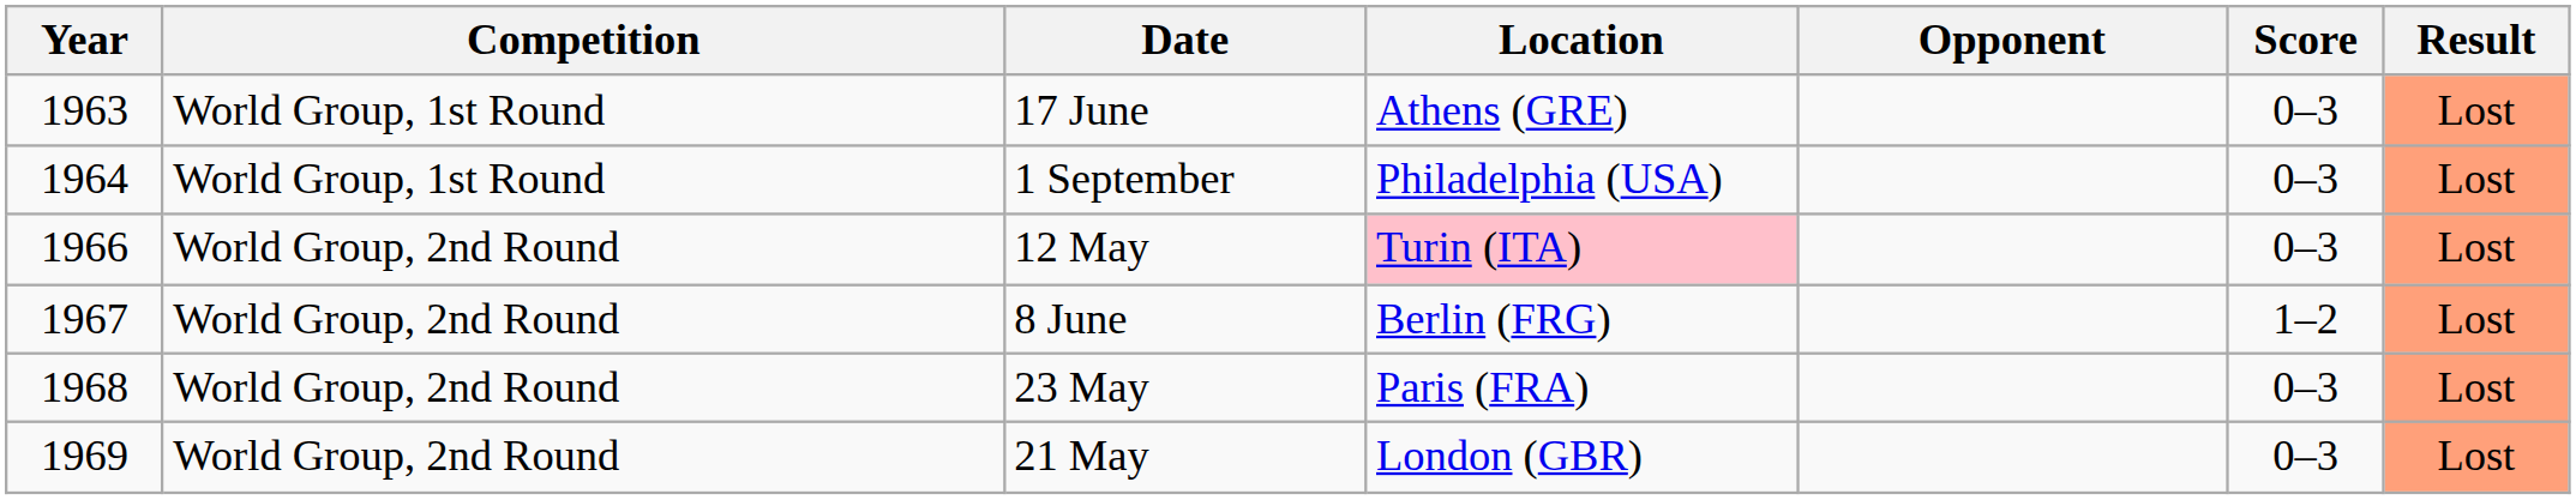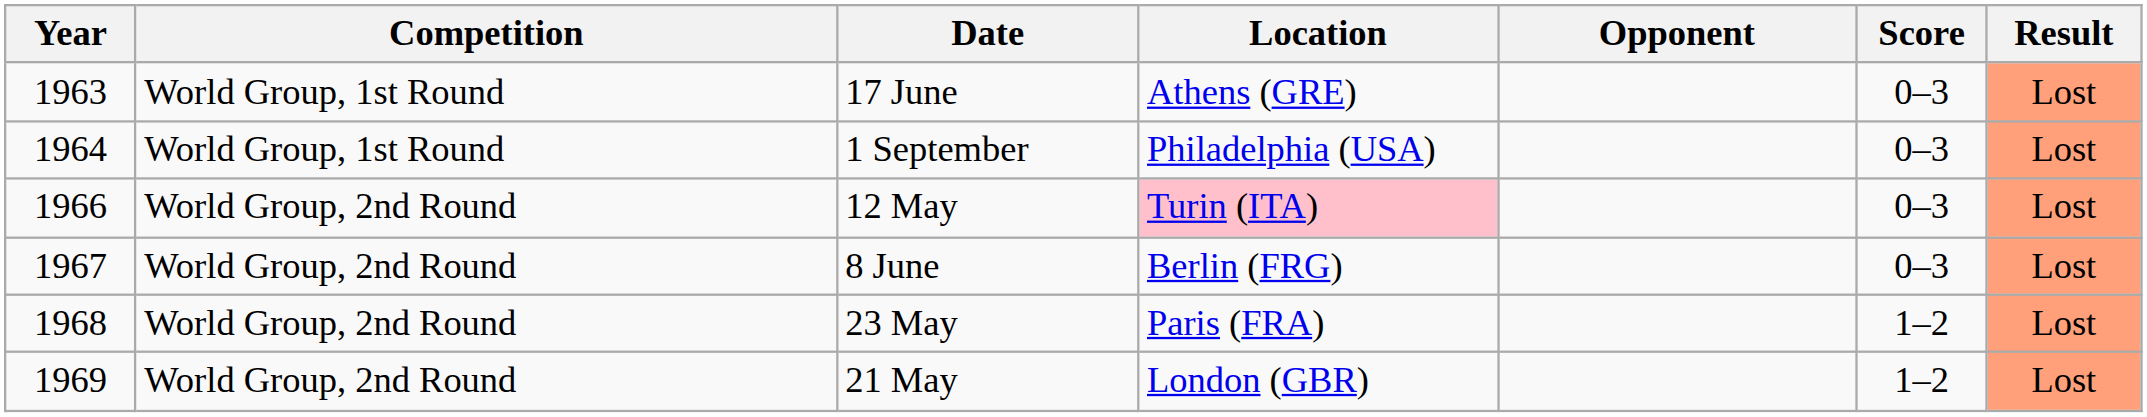 <table class="wikitable">
 <tr>
 <th style="width:50px">Year</th>
 <th style="width:300px">Competition</th>
 <th style="width:125px">Date</th>
 <th style="width:150px">Location</th>
 <th style="width:150px">Opponent</th>
 <th style="width:50px">Score</th>
 <th style="width:60px">Result</th>
 </tr>
 <tr>
 <td align="center">1963</td>
 <td>World Group, 1st Round</td>
 <td>17 June</td>
 <td><a href='#'>Athens</a> (<a href='#'>GRE</a>)</td>
 <td></td>
 <td align="center">0–3</td>
 <td align="center" bgcolor="#FFA07A">Lost</td>
 </tr>
 <tr>
 <td align="center">1964</td>
 <td>World Group, 1st Round</td>
 <td>1 September</td>
 <td><a href='#'>Philadelphia</a> (<a href='#'>USA</a>)</td>
 <td></td>
 <td align="center">0–3</td>
 <td align="center" bgcolor="#FFA07A">Lost</td>
 </tr>
 <tr>
 <td align="center">1966</td>
 <td>World Group, 2nd Round</td>
 <td>12 May</td>
 <td style="background: pink;"><a href='#'>Turin</a> (<a href='#'>ITA</a>)</td>
 <td></td>
 <td align="center">0–3</td>
 <td align="center" bgcolor="#FFA07A">Lost</td>
 </tr>
 <tr>
 <td align="center">1967</td>
 <td>World Group, 2nd Round</td>
 <td>8 June</td>
 <td><a href='#'>Berlin</a> (<a href='#'>FRG</a>)</td>
 <td></td>
-<td align="center">1–2</td>
+<td align="center">0–3</td>
 <td align="center" bgcolor="#FFA07A">Lost</td>
 </tr>
 <tr>
 <td align="center">1968</td>
 <td>World Group, 2nd Round</td>
 <td>23 May</td>
 <td><a href='#'>Paris</a> (<a href='#'>FRA</a>)</td>
 <td></td>
-<td align="center">0–3</td>
+<td align="center">1–2</td>
 <td align="center" bgcolor="#FFA07A">Lost</td>
 </tr>
 <tr>
 <td align="center">1969</td>
 <td>World Group, 2nd Round</td>
 <td>21 May</td>
 <td><a href='#'>London</a> (<a href='#'>GBR</a>)</td>
 <td></td>
-<td align="center">0–3</td>
+<td align="center">1–2</td>
 <td align="center" bgcolor="#FFA07A">Lost</td>
 </tr>
 </table>
